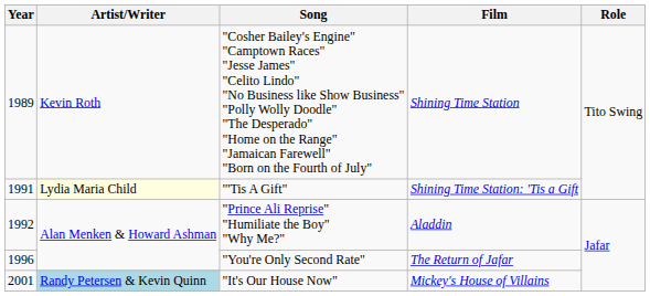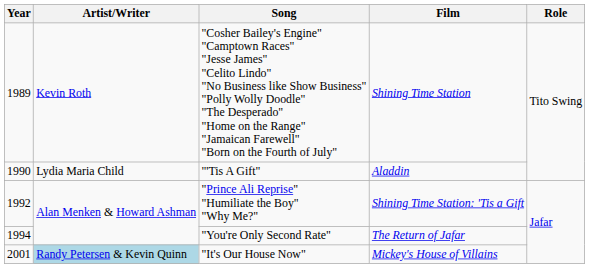 <table class="wikitable">
 <tr>
 <th>Year</th>
 <th>Artist/Writer</th>
 <th>Song</th>
 <th>Film</th>
 <th>Role</th>
 </tr>
 <tr>
 <td>1989</td>
 <td><a href='#'>Kevin Roth</a></td>
 <td>"Cosher Bailey's Engine"<br>"Camptown Races"<br>"Jesse James"<br>"Celito Lindo"<br>"No Business like Show Business"<br>"Polly Wolly Doodle"<br>"The Desperado"<br>"Home on the Range"<br>"Jamaican Farewell"<br>"Born on the Fourth of July"</td>
 <td><em><a href='#'>Shining Time Station</a></em></td>
 <td rowspan="2">Tito Swing</td>
 </tr>
 <tr>
-<td>1991</td>
-<td style="background: lightyellow;">Lydia Maria Child</td>
+<td>1990</td>
+<td>Lydia Maria Child</td>
 <td>"'Tis A Gift"</td>
-<td><em><a href='#'>Shining Time Station: 'Tis a Gift</a></em></td>
+<td><em><a href='#'>Aladdin</a></em></td>
 </tr>
 <tr>
 <td>1992</td>
 <td rowspan="2"><a href='#'>Alan Menken</a> & <a href='#'>Howard Ashman</a></td>
 <td>"<a href='#'>Prince Ali Reprise</a>"<br>"Humiliate the Boy"<br>"Why Me?"</td>
-<td><em><a href='#'>Aladdin</a></em></td>
+<td><em><a href='#'>Shining Time Station: 'Tis a Gift</a></em></td>
 <td rowspan="3"><a href='#'>Jafar</a></td>
 </tr>
 <tr>
-<td>1996</td>
+<td>1994</td>
 <td>"You're Only Second Rate"</td>
 <td><em><a href='#'>The Return of Jafar</a></em></td>
 </tr>
 <tr>
 <td>2001</td>
 <td style="background: lightblue;"><a href='#'>Randy Petersen</a> & Kevin Quinn</td>
 <td>"It's Our House Now"</td>
 <td><em><a href='#'>Mickey's House of Villains</a></em></td>
 </tr>
 </table>
